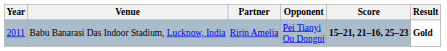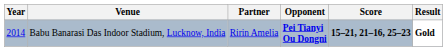 <table class="sortable wikitable" style="font-size: 90%;">
 <tr>
 <th>Year</th>
 <th>Venue</th>
 <th>Partner</th>
 <th>Opponent</th>
 <th>Score</th>
 <th>Result</th>
 </tr>
 <tr style="background:#AABBCC">
-<td align="center"><a href='#'>2011</a></td>
+<td align="center"><a href='#'>2014</a></td>
 <td align="left">Babu Banarasi Das Indoor Stadium, <a href='#'>Lucknow, India</a></td>
 <td align="left"> <a href='#'>Ririn Amelia</a></td>
-<td align="left"> <a href='#'>Pei Tianyi</a> <br>  <a href='#'>Ou Dongni</a></td>
+<td align="left"><strong> <a href='#'>Pei Tianyi</a> <br>  <a href='#'>Ou Dongni</a></strong></td>
 <td align="left"><strong>15–21, 21–16, 25–23</strong></td>
 <td style="text-align:left; background:white"> <strong>Gold</strong></td>
 </tr>
 </table>
